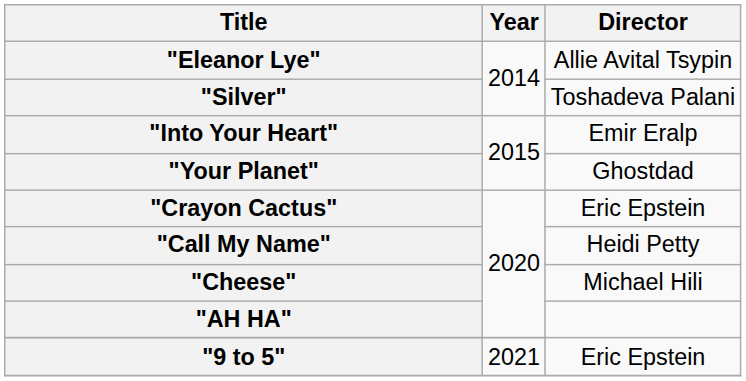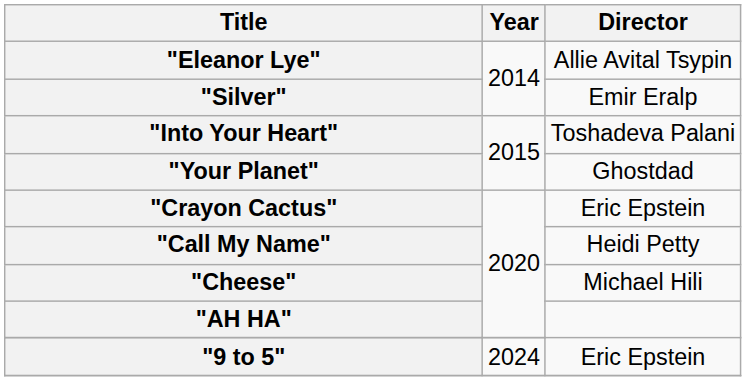 <table class="wikitable plainrowheaders" style="text-align:center;">
 <tr>
 <th scope="col" style="width:20em;">Title</th>
 <th scope="col">Year</th>
 <th scope="col">Director</th>
 </tr>
 <tr>
 <th scope="row">"Eleanor Lye"</th>
 <td rowspan=2>2014</td>
 <td>Allie Avital Tsypin</td>
 </tr>
 <tr>
 <th scope="row">"Silver"</th>
-<td>Toshadeva Palani</td>
+<td>Emir Eralp</td>
 </tr>
 <tr>
 <th scope="row">"Into Your Heart"</th>
 <td rowspan=2>2015</td>
-<td>Emir Eralp</td>
+<td>Toshadeva Palani</td>
 </tr>
 <tr>
 <th scope="row">"Your Planet"</th>
 <td>Ghostdad</td>
 </tr>
 <tr>
 <th scope="row">"Crayon Cactus"</th>
 <td rowspan=4>2020</td>
 <td>Eric Epstein</td>
 </tr>
 <tr>
 <th scope="row">"Call My Name"</th>
 <td>Heidi Petty</td>
 </tr>
 <tr>
 <th scope="row">"Cheese"</th>
 <td>Michael Hili</td>
 </tr>
 <tr>
 <th scope="row">"AH HA"</th>
 </tr>
 <tr>
 </tr>
 <tr>
 <th scope="row">"9 to 5"</th>
-<td rowspan="1">2021</td>
+<td rowspan="1">2024</td>
 <td>Eric Epstein</td>
 </tr>
 <tr>
 </tr>
 </table>
